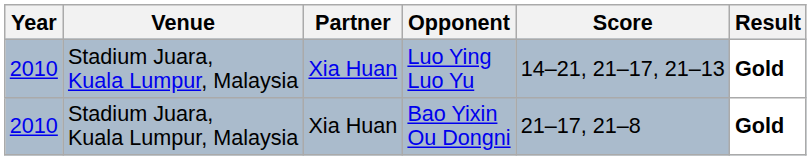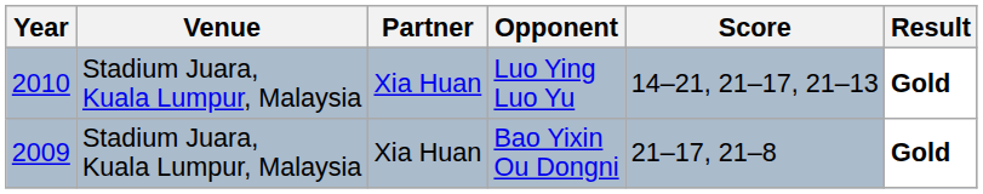 <table class="sortable wikitable" style="font-size: 90%;">
 <tr>
 <th>Year</th>
 <th>Venue</th>
 <th>Partner</th>
 <th>Opponent</th>
 <th>Score</th>
 <th>Result</th>
 </tr>
 <tr style="background:#AABBCC">
 <td align="center"><a href='#'>2010</a></td>
 <td align="left">Stadium Juara,<br><a href='#'>Kuala Lumpur</a>, Malaysia</td>
 <td align="left"> <a href='#'>Xia Huan</a></td>
 <td align="left"> <a href='#'>Luo Ying</a><br> <a href='#'>Luo Yu</a></td>
 <td align="left">14–21, 21–17, 21–13</td>
 <td style="text-align:left; background:white"> <strong>Gold</strong></td>
 </tr>
 <tr style="background:#AABBCC">
-<td align="center"><a href='#'>2010</a></td>
+<td align="center"><a href='#'>2009</a></td>
 <td align="left">Stadium Juara,<br>Kuala Lumpur, Malaysia</td>
 <td align="left"> Xia Huan</td>
 <td align="left"> <a href='#'>Bao Yixin</a><br> <a href='#'>Ou Dongni</a></td>
 <td align="left">21–17, 21–8</td>
 <td style="text-align:left; background:white"> <strong>Gold</strong></td>
 </tr>
 </table>
